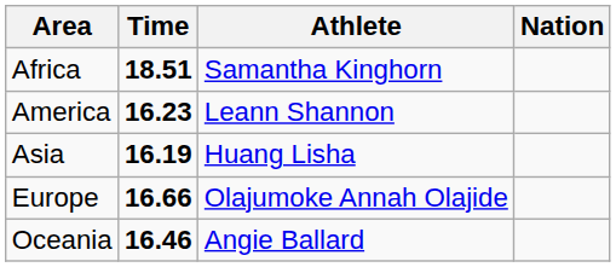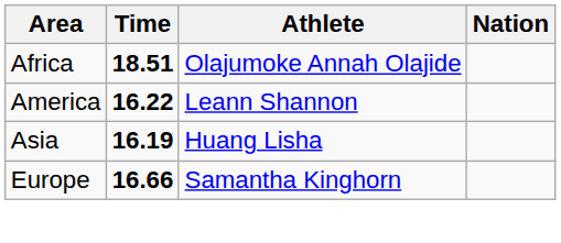 <table class="wikitable">
 <tr>
 <th>Area</th>
 <th>Time</th>
 <th>Athlete</th>
 <th>Nation</th>
 </tr>
 <tr>
 <td>Africa</td>
 <td><strong>18.51</strong></td>
-<td><a href='#'>Samantha Kinghorn</a></td>
+<td><a href='#'>Olajumoke Annah Olajide</a></td>
 <td></td>
 </tr>
 <tr>
 <td>America</td>
-<td><strong>16.23</strong></td>
+<td><strong>16.22</strong></td>
 <td><a href='#'>Leann Shannon</a></td>
 <td></td>
 </tr>
 <tr>
 <td>Asia</td>
 <td><strong>16.19</strong> </td>
 <td><a href='#'>Huang Lisha</a></td>
 <td></td>
 </tr>
 <tr>
 <td>Europe</td>
 <td><strong>16.66</strong></td>
-<td><a href='#'>Olajumoke Annah Olajide</a></td>
-<td></td>
-</tr>
-<tr>
-<td>Oceania</td>
-<td><strong>16.46</strong></td>
-<td><a href='#'>Angie Ballard</a></td>
+<td><a href='#'>Samantha Kinghorn</a></td>
 <td></td>
 </tr>
 </table>
